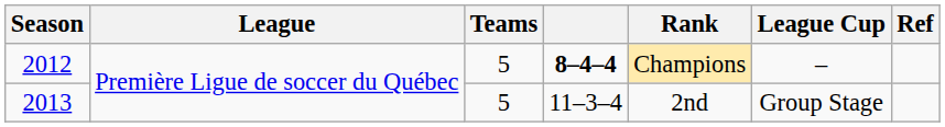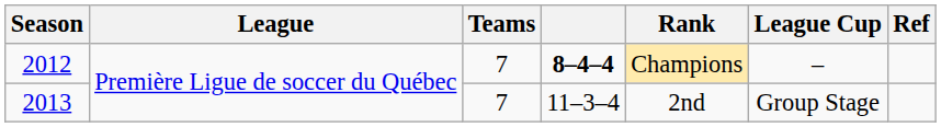 <table class="wikitable" style="text-align: center;">
 <tr>
 <th>Season</th>
 <th>League</th>
 <th>Teams</th>
 <th></th>
 <th>Rank</th>
 <th>League Cup</th>
 <th>Ref</th>
 </tr>
 <tr>
 <td><a href='#'>2012</a></td>
 <td rowspan="2"><a href='#'>Première Ligue de soccer du Québec</a></td>
-<td>5</td>
+<td>7</td>
 <td><strong>8–4–4</strong></td>
 <td bgcolor="FFEBAD">Champions</td>
 <td>–</td>
 <td></td>
 </tr>
 <tr>
 <td><a href='#'>2013</a></td>
-<td>5</td>
+<td>7</td>
 <td>11–3–4</td>
 <td>2nd</td>
 <td>Group Stage</td>
 <td></td>
 </tr>
 </table>
